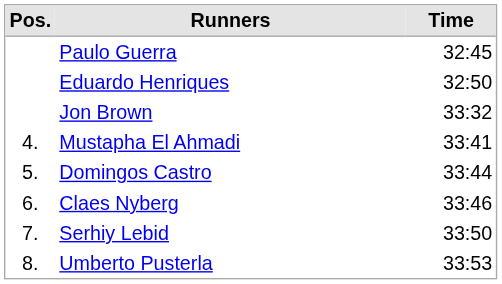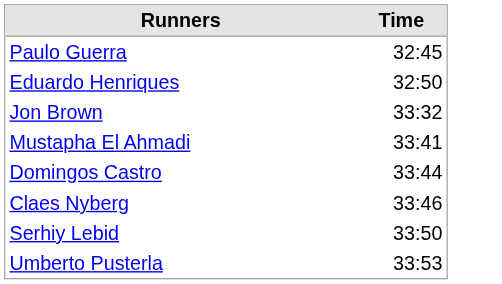 <table cellspacing="0" cellpadding="3" style="border:1px solid #AAAAAA;font-size:90%">
 <tr bgcolor="#E4E4E4">
-<th style="border-bottom:1px solid #AAAAAA" width=10>Pos.</th>
 <th style="border-bottom:1px solid #AAAAAA" width=250>Runners</th>
 <th style="border-bottom:1px solid #AAAAAA" width=60>Time</th>
 </tr>
 <tr align="center">
-<td align="center"></td>
 <td align="left"> <a href='#'>Paulo Guerra</a></td>
 <td align="right">32:45</td>
 </tr>
 <tr align="center">
-<td align="center"></td>
 <td align="left"> <a href='#'>Eduardo Henriques</a></td>
 <td align="right">32:50</td>
 </tr>
 <tr align="center">
-<td align="center"></td>
 <td align="left"> <a href='#'>Jon Brown</a></td>
 <td align="right">33:32</td>
 </tr>
 <tr align="center">
-<td align="center">4.</td>
 <td align="left"> <a href='#'>Mustapha El Ahmadi</a></td>
 <td align="right">33:41</td>
 </tr>
 <tr align="center">
-<td align="center">5.</td>
 <td align="left"> <a href='#'>Domingos Castro</a></td>
 <td align="right">33:44</td>
 </tr>
 <tr align="center">
-<td align="center">6.</td>
 <td align="left"> <a href='#'>Claes Nyberg</a></td>
 <td align="right">33:46</td>
 </tr>
 <tr align="center">
-<td align="center">7.</td>
 <td align="left"> <a href='#'>Serhiy Lebid</a></td>
 <td align="right">33:50</td>
 </tr>
 <tr align="center">
-<td align="center">8.</td>
 <td align="left"> <a href='#'>Umberto Pusterla</a></td>
 <td align="right">33:53</td>
 </tr>
 </table>
